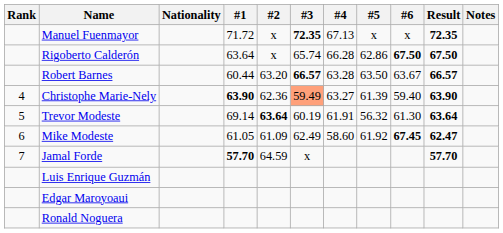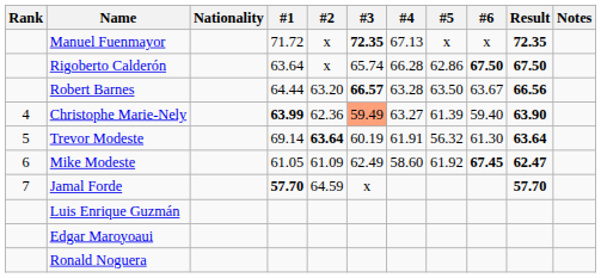 <table class="wikitable sortable" style="text-align:center;font-size:95%">
 <tr>
 <th>Rank</th>
 <th>Name</th>
 <th>Nationality</th>
 <th>#1</th>
 <th>#2</th>
 <th>#3</th>
 <th>#4</th>
 <th>#5</th>
 <th>#6</th>
 <th>Result</th>
 <th>Notes</th>
 </tr>
 <tr>
 <td></td>
 <td align=left><a href='#'>Manuel Fuenmayor</a></td>
 <td align=left></td>
 <td>71.72</td>
 <td>x</td>
 <td><strong>72.35</strong></td>
 <td>67.13</td>
 <td>x</td>
 <td>x</td>
 <td><strong>72.35</strong></td>
 <td></td>
 </tr>
 <tr>
 <td></td>
 <td align=left><a href='#'>Rigoberto Calderón</a></td>
 <td align=left></td>
 <td>63.64</td>
 <td>x</td>
 <td>65.74</td>
 <td>66.28</td>
 <td>62.86</td>
 <td><strong>67.50</strong></td>
 <td><strong>67.50</strong></td>
 <td></td>
 </tr>
 <tr>
 <td></td>
 <td align=left><a href='#'>Robert Barnes</a></td>
 <td align=left></td>
-<td>60.44</td>
+<td>64.44</td>
 <td>63.20</td>
 <td><strong>66.57</strong></td>
 <td>63.28</td>
 <td>63.50</td>
 <td>63.67</td>
-<td><strong>66.57</strong></td>
+<td><strong>66.56</strong></td>
 <td></td>
 </tr>
 <tr>
 <td>4</td>
 <td align=left><a href='#'>Christophe Marie-Nely</a></td>
 <td align=left></td>
-<td><strong>63.90</strong></td>
+<td><strong>63.99</strong></td>
 <td>62.36</td>
 <td style="background: lightsalmon;">59.49</td>
 <td>63.27</td>
 <td>61.39</td>
 <td>59.40</td>
 <td><strong>63.90</strong></td>
 <td></td>
 </tr>
 <tr>
 <td>5</td>
 <td align=left><a href='#'>Trevor Modeste</a></td>
 <td align=left></td>
 <td>69.14</td>
 <td><strong>63.64</strong></td>
 <td>60.19</td>
 <td>61.91</td>
 <td>56.32</td>
 <td>61.30</td>
 <td><strong>63.64</strong></td>
 <td></td>
 </tr>
 <tr>
 <td>6</td>
 <td align=left><a href='#'>Mike Modeste</a></td>
 <td align=left></td>
 <td>61.05</td>
 <td>61.09</td>
 <td>62.49</td>
 <td>58.60</td>
 <td>61.92</td>
 <td><strong>67.45</strong></td>
 <td><strong>62.47</strong></td>
 <td></td>
 </tr>
 <tr>
 <td>7</td>
 <td align=left><a href='#'>Jamal Forde</a></td>
 <td align=left></td>
 <td><strong>57.70</strong></td>
 <td>64.59</td>
 <td>x</td>
 <td></td>
 <td></td>
 <td></td>
 <td><strong>57.70</strong></td>
 <td></td>
 </tr>
 <tr>
 <td></td>
 <td align=left><a href='#'>Luis Enrique Guzmán</a></td>
 <td align=left></td>
 <td></td>
 <td></td>
 <td></td>
 <td></td>
 <td></td>
 <td></td>
 <td><strong></strong></td>
 <td></td>
 </tr>
 <tr>
 <td></td>
 <td align=left><a href='#'>Edgar Maroyoaui</a></td>
 <td align=left></td>
 <td></td>
 <td></td>
 <td></td>
 <td></td>
 <td></td>
 <td></td>
 <td><strong></strong></td>
 <td></td>
 </tr>
 <tr>
 <td></td>
 <td align=left><a href='#'>Ronald Noguera</a></td>
 <td align=left></td>
 <td></td>
 <td></td>
 <td></td>
 <td></td>
 <td></td>
 <td></td>
 <td><strong></strong></td>
 <td></td>
 </tr>
 </table>
